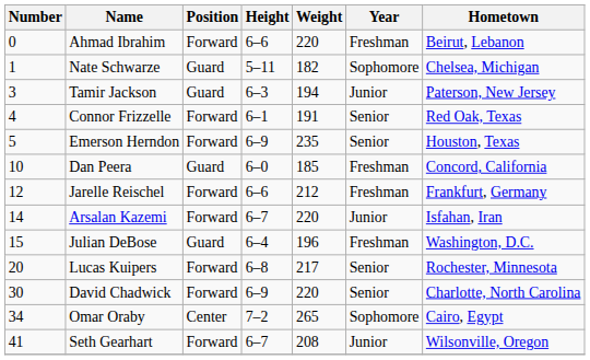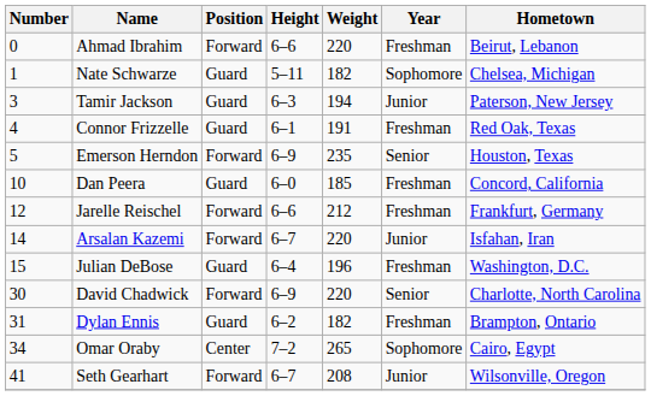 <table class="wikitable" style="font-size: 95%;">
 <tr>
 <th>Number</th>
 <th>Name</th>
 <th>Position</th>
 <th>Height</th>
 <th>Weight</th>
 <th>Year</th>
 <th>Hometown</th>
 </tr>
 <tr>
 <td>0</td>
 <td>Ahmad Ibrahim</td>
 <td>Forward</td>
 <td>6–6</td>
 <td>220</td>
 <td>Freshman</td>
 <td><a href='#'>Beirut</a>, <a href='#'>Lebanon</a></td>
 </tr>
 <tr>
 <td>1</td>
 <td>Nate Schwarze</td>
 <td>Guard</td>
 <td>5–11</td>
 <td>182</td>
 <td>Sophomore</td>
 <td><a href='#'>Chelsea, Michigan</a></td>
 </tr>
 <tr>
 <td>3</td>
 <td>Tamir Jackson</td>
 <td>Guard</td>
 <td>6–3</td>
 <td>194</td>
 <td>Junior</td>
 <td><a href='#'>Paterson, New Jersey</a></td>
 </tr>
 <tr>
 <td>4</td>
 <td>Connor Frizzelle</td>
-<td>Forward</td>
+<td>Guard</td>
 <td>6–1</td>
 <td>191</td>
-<td>Senior</td>
+<td>Freshman</td>
 <td><a href='#'>Red Oak, Texas</a></td>
 </tr>
 <tr>
 <td>5</td>
 <td>Emerson Herndon</td>
 <td>Forward</td>
 <td>6–9</td>
 <td>235</td>
 <td>Senior</td>
 <td><a href='#'>Houston</a>, <a href='#'>Texas</a></td>
 </tr>
 <tr>
 <td>10</td>
 <td>Dan Peera</td>
 <td>Guard</td>
 <td>6–0</td>
 <td>185</td>
 <td>Freshman</td>
 <td><a href='#'>Concord, California</a></td>
 </tr>
 <tr>
 <td>12</td>
 <td>Jarelle Reischel</td>
 <td>Forward</td>
 <td>6–6</td>
 <td>212</td>
 <td>Freshman</td>
 <td><a href='#'>Frankfurt</a>, <a href='#'>Germany</a></td>
 </tr>
 <tr>
 <td>14</td>
 <td><a href='#'>Arsalan Kazemi</a></td>
 <td>Forward</td>
 <td>6–7</td>
 <td>220</td>
 <td>Junior</td>
 <td><a href='#'>Isfahan</a>, <a href='#'>Iran</a></td>
 </tr>
 <tr>
 <td>15</td>
 <td>Julian DeBose</td>
 <td>Guard</td>
 <td>6–4</td>
 <td>196</td>
 <td>Freshman</td>
 <td><a href='#'>Washington, D.C.</a></td>
 </tr>
 <tr>
-<td>20</td>
-<td>Lucas Kuipers</td>
-<td>Forward</td>
-<td>6–8</td>
-<td>217</td>
-<td>Senior</td>
-<td><a href='#'>Rochester, Minnesota</a></td>
-</tr>
-<tr>
 <td>30</td>
 <td>David Chadwick</td>
 <td>Forward</td>
 <td>6–9</td>
 <td>220</td>
 <td>Senior</td>
 <td><a href='#'>Charlotte, North Carolina</a></td>
+</tr>
+<tr>
+<td>31</td>
+<td><a href='#'>Dylan Ennis</a></td>
+<td>Guard</td>
+<td>6–2</td>
+<td>182</td>
+<td>Freshman</td>
+<td><a href='#'>Brampton</a>, <a href='#'>Ontario</a></td>
 </tr>
 <tr>
 <td>34</td>
 <td>Omar Oraby</td>
 <td>Center</td>
 <td>7–2</td>
 <td>265</td>
 <td>Sophomore</td>
 <td><a href='#'>Cairo</a>, <a href='#'>Egypt</a></td>
 </tr>
 <tr>
 <td>41</td>
 <td>Seth Gearhart</td>
 <td>Forward</td>
 <td>6–7</td>
 <td>208</td>
 <td>Junior</td>
 <td><a href='#'>Wilsonville, Oregon</a></td>
 </tr>
 <tr>
 </tr>
 </table>
